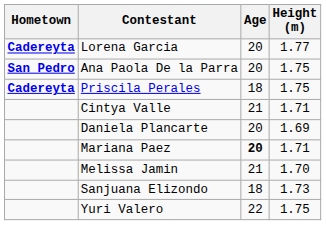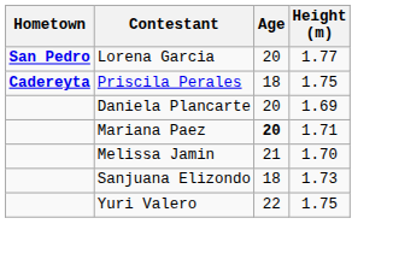 <table class="wikitable sortable" style="font-size: 95%;">
 <tr>
 <th>Hometown</th>
 <th>Contestant</th>
 <th>Age</th>
 <th>Height<br> (m)</th>
 </tr>
 <tr>
-<td><strong><a href='#'>Cadereyta</a></strong></td>
+<td><strong><a href='#'>San Pedro</a></strong></td>
 <td>Lorena Garcia</td>
 <td align="center">20</td>
 <td align="center">1.77</td>
-</tr>
-<tr>
-<td><strong><a href='#'>San Pedro</a></strong></td>
-<td>Ana Paola De la Parra</td>
-<td align="center">20</td>
-<td align="center">1.75</td>
 </tr>
 <tr>
 <td><strong><a href='#'>Cadereyta</a></strong></td>
 <td><a href='#'>Priscila Perales</a></td>
 <td align="center">18</td>
 <td align="center">1.75</td>
-</tr>
-<tr>
-<td></td>
-<td>Cintya Valle</td>
-<td align="center">21</td>
-<td align="center">1.71</td>
 </tr>
 <tr>
 <td></td>
 <td>Daniela Plancarte</td>
 <td align="center">20</td>
 <td align="center">1.69</td>
 </tr>
 <tr>
 <td></td>
 <td>Mariana Paez</td>
 <td align="center"><strong>20</strong></td>
 <td align="center">1.71</td>
 </tr>
 <tr>
 <td></td>
 <td>Melissa Jamin</td>
 <td align="center">21</td>
 <td align="center">1.70</td>
 </tr>
 <tr>
 <td></td>
 <td>Sanjuana Elizondo</td>
 <td align="center">18</td>
 <td align="center">1.73</td>
 </tr>
 <tr>
 <td></td>
 <td>Yuri Valero</td>
 <td align="center">22</td>
 <td align="center">1.75</td>
 </tr>
 </table>
